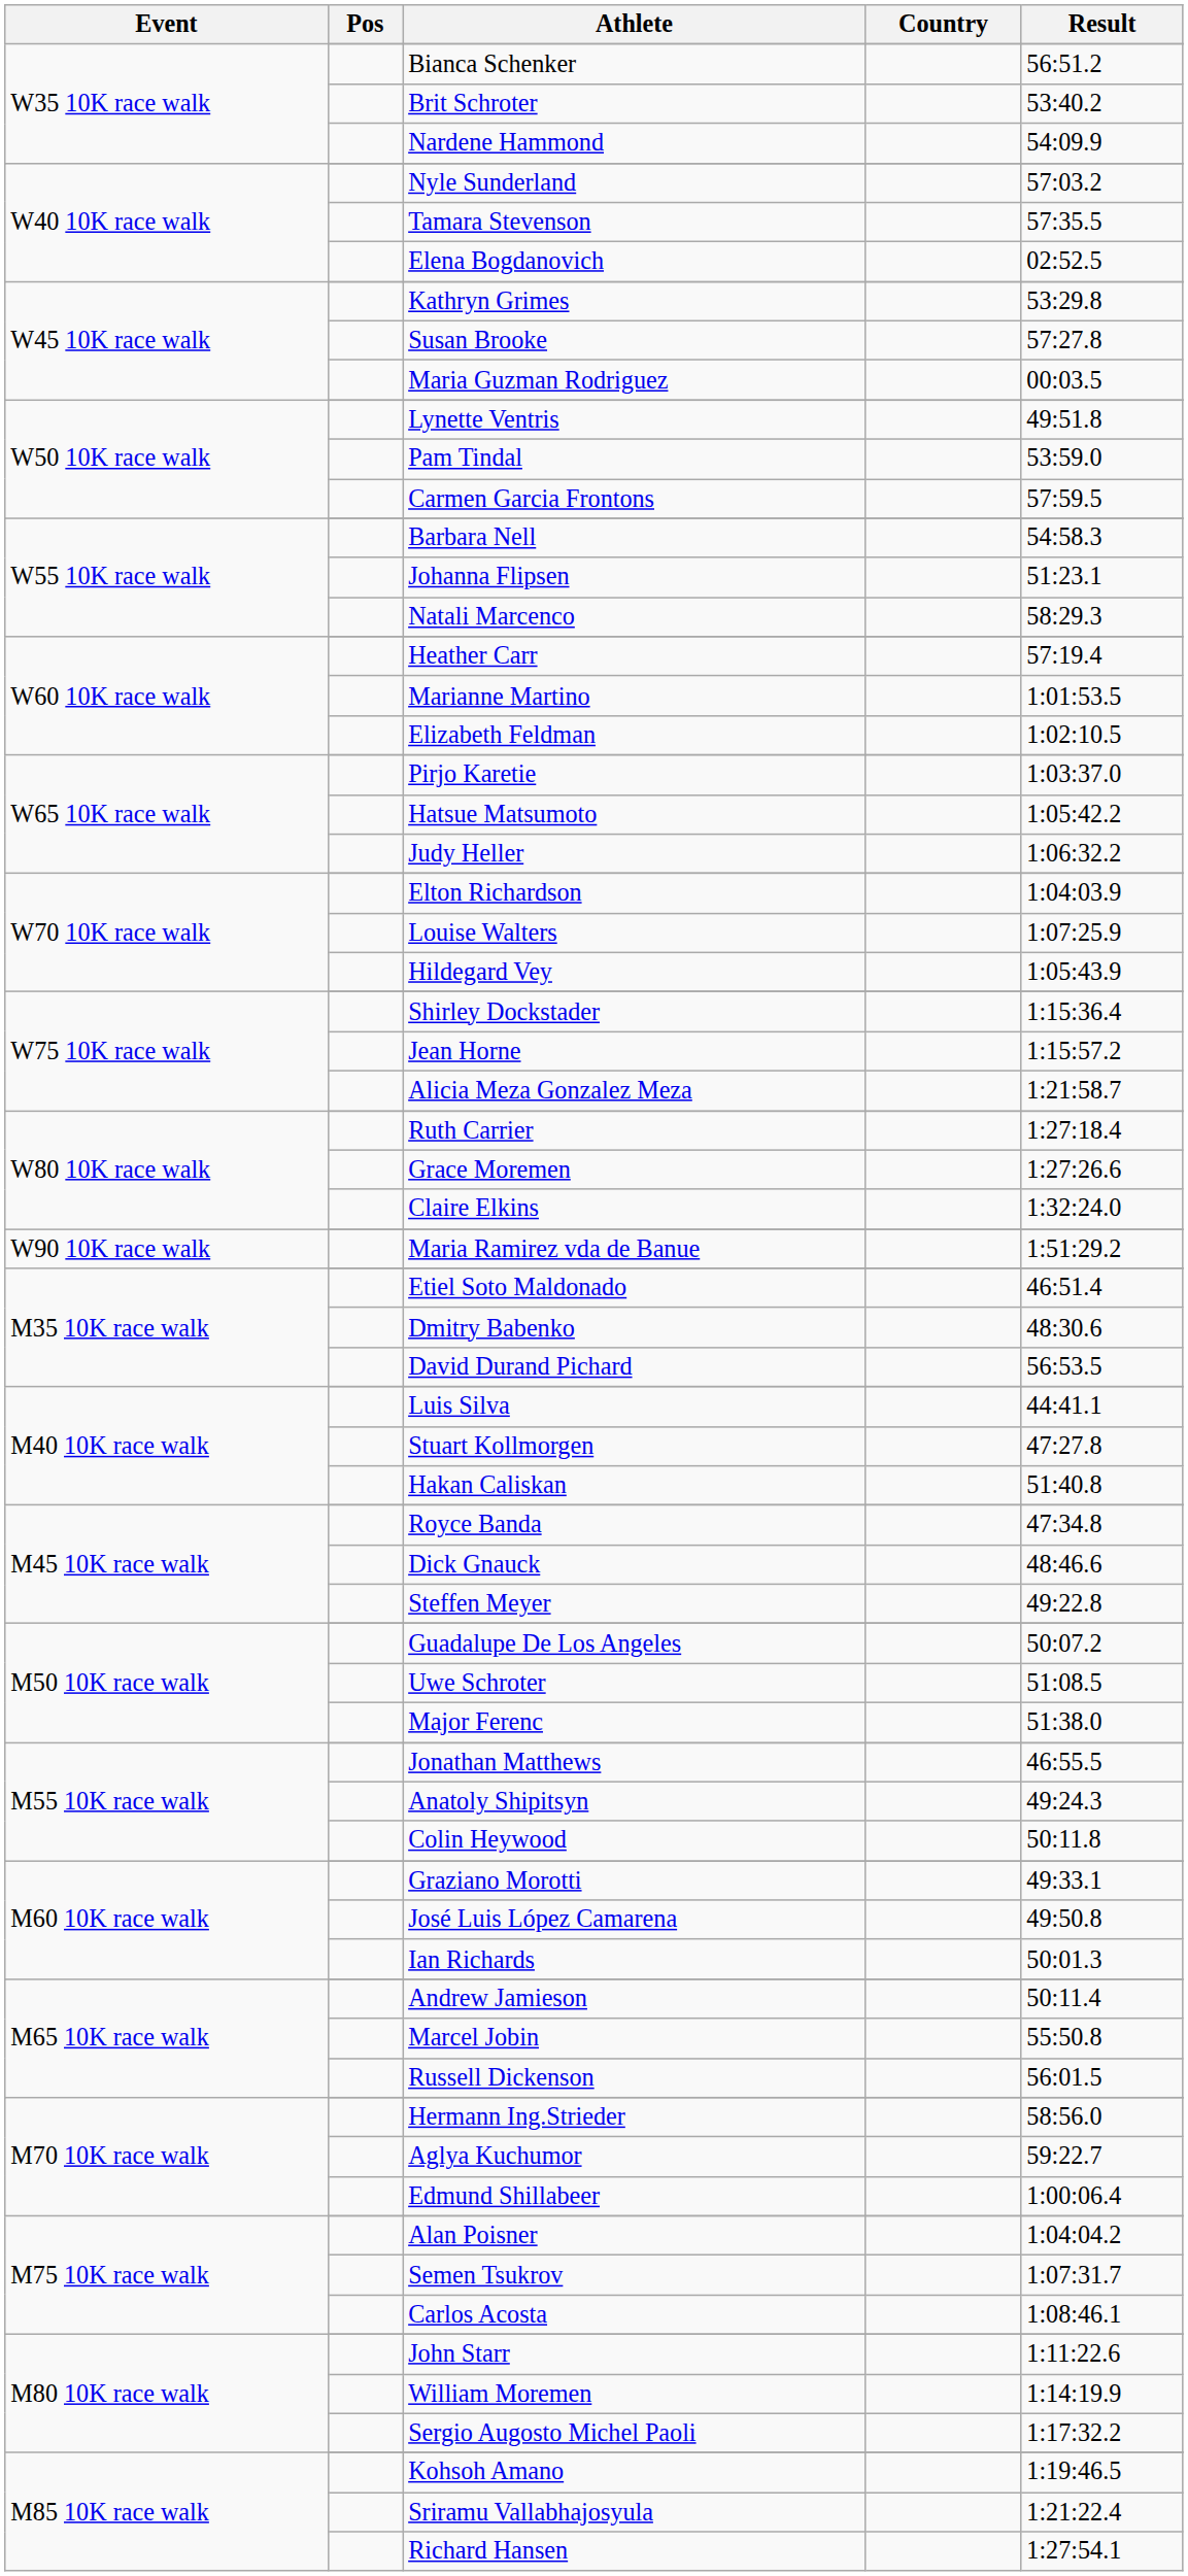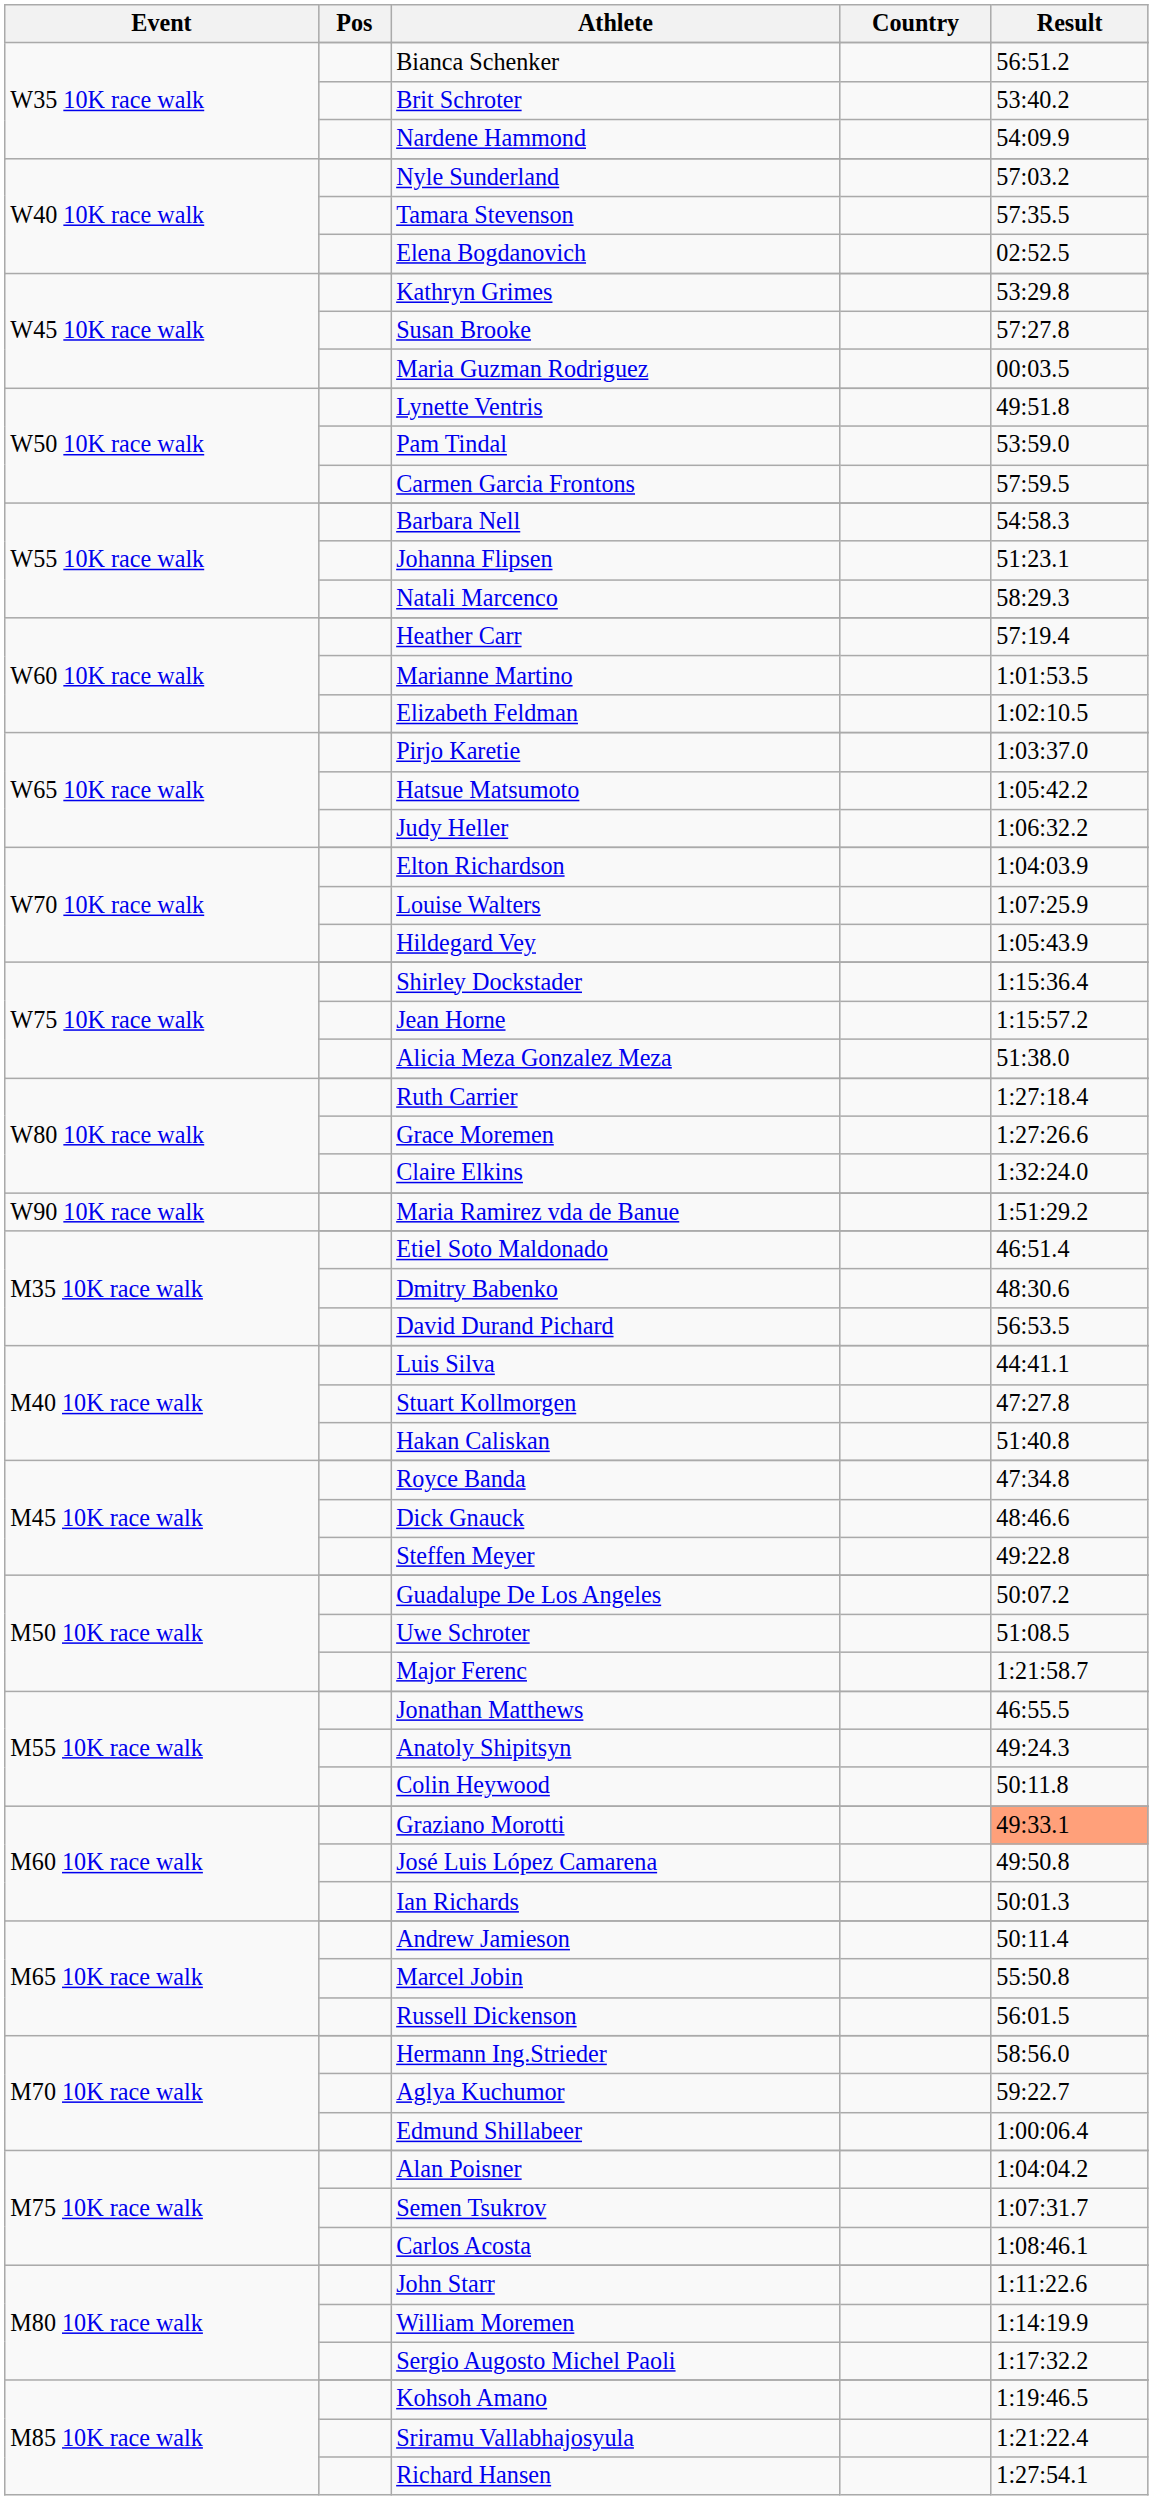 <table class="wikitable" style="width:60%;">
 <tr>
 <th>Event</th>
 <th>Pos</th>
 <th>Athlete</th>
 <th>Country</th>
 <th>Result</th>
 </tr>
 <tr>
 <td rowspan="4">W35 <a href='#'>10K race walk</a></td>
 </tr>
 <tr>
 <td align=center></td>
 <td align=left>Bianca Schenker</td>
 <td align=left></td>
 <td>56:51.2</td>
 </tr>
 <tr>
 <td align=center></td>
 <td align=left><a href='#'>Brit Schroter</a></td>
 <td align=left></td>
 <td>53:40.2</td>
 </tr>
 <tr>
 <td align=center></td>
 <td align=left><a href='#'>Nardene Hammond</a></td>
 <td align=left></td>
 <td>54:09.9</td>
 </tr>
 <tr>
 <td rowspan="4">W40 <a href='#'>10K race walk</a></td>
 </tr>
 <tr>
 <td align=center></td>
 <td align=left><a href='#'>Nyle Sunderland</a></td>
 <td align=left></td>
 <td>57:03.2</td>
 </tr>
 <tr>
 <td align=center></td>
 <td align=left><a href='#'>Tamara Stevenson</a></td>
 <td align=left></td>
 <td>57:35.5</td>
 </tr>
 <tr>
 <td align=center></td>
 <td align=left><a href='#'>Elena Bogdanovich</a></td>
 <td align=left></td>
 <td>02:52.5</td>
 </tr>
 <tr>
 <td rowspan="4">W45 <a href='#'>10K race walk</a></td>
 </tr>
 <tr>
 <td align=center></td>
 <td align=left><a href='#'>Kathryn Grimes</a></td>
 <td align=left></td>
 <td>53:29.8</td>
 </tr>
 <tr>
 <td align=center></td>
 <td align=left><a href='#'>Susan Brooke</a></td>
 <td align=left></td>
 <td>57:27.8</td>
 </tr>
 <tr>
 <td align=center></td>
 <td align=left><a href='#'>Maria Guzman Rodriguez</a></td>
 <td align=left></td>
 <td>00:03.5</td>
 </tr>
 <tr>
 <td rowspan="4">W50 <a href='#'>10K race walk</a></td>
 </tr>
 <tr>
 <td align=center></td>
 <td align=left><a href='#'>Lynette Ventris</a></td>
 <td align=left></td>
 <td>49:51.8</td>
 </tr>
 <tr>
 <td align=center></td>
 <td align=left><a href='#'>Pam Tindal</a></td>
 <td align=left></td>
 <td>53:59.0</td>
 </tr>
 <tr>
 <td align=center></td>
 <td align=left><a href='#'>Carmen Garcia Frontons</a></td>
 <td align=left></td>
 <td>57:59.5</td>
 </tr>
 <tr>
 <td rowspan="4">W55 <a href='#'>10K race walk</a></td>
 </tr>
 <tr>
 <td align=center></td>
 <td align=left><a href='#'>Barbara Nell</a></td>
 <td align=left></td>
 <td>54:58.3</td>
 </tr>
 <tr>
 <td align=center></td>
 <td align=left><a href='#'>Johanna Flipsen</a></td>
 <td align=left></td>
 <td>51:23.1</td>
 </tr>
 <tr>
 <td align=center></td>
 <td align=left><a href='#'>Natali Marcenco</a></td>
 <td align=left></td>
 <td>58:29.3</td>
 </tr>
 <tr>
 <td rowspan="4">W60 <a href='#'>10K race walk</a></td>
 </tr>
 <tr>
 <td align=center></td>
 <td align=left><a href='#'>Heather Carr</a></td>
 <td align=left></td>
 <td>57:19.4</td>
 </tr>
 <tr>
 <td align=center></td>
 <td align=left><a href='#'>Marianne Martino</a></td>
 <td align=left></td>
 <td>1:01:53.5</td>
 </tr>
 <tr>
 <td align=center></td>
 <td align=left><a href='#'>Elizabeth Feldman</a></td>
 <td align=left></td>
 <td>1:02:10.5</td>
 </tr>
 <tr>
 <td rowspan="4">W65 <a href='#'>10K race walk</a></td>
 </tr>
 <tr>
 <td align=center></td>
 <td align=left><a href='#'>Pirjo Karetie</a></td>
 <td align=left></td>
 <td>1:03:37.0</td>
 </tr>
 <tr>
 <td align=center></td>
 <td align=left><a href='#'>Hatsue Matsumoto</a></td>
 <td align=left></td>
 <td>1:05:42.2</td>
 </tr>
 <tr>
 <td align=center></td>
 <td align=left><a href='#'>Judy Heller</a></td>
 <td align=left></td>
 <td>1:06:32.2</td>
 </tr>
 <tr>
 <td rowspan="4">W70 <a href='#'>10K race walk</a></td>
 </tr>
 <tr>
 <td align=center></td>
 <td align=left><a href='#'>Elton Richardson</a></td>
 <td align=left></td>
 <td>1:04:03.9</td>
 </tr>
 <tr>
 <td align=center></td>
 <td align=left><a href='#'>Louise Walters</a></td>
 <td align=left></td>
 <td>1:07:25.9</td>
 </tr>
 <tr>
 <td align=center></td>
 <td align=left><a href='#'>Hildegard Vey</a></td>
 <td align=left></td>
 <td>1:05:43.9</td>
 </tr>
 <tr>
 <td rowspan="4">W75 <a href='#'>10K race walk</a></td>
 </tr>
 <tr>
 <td align=center></td>
 <td align=left><a href='#'>Shirley Dockstader</a></td>
 <td align=left></td>
 <td>1:15:36.4</td>
 </tr>
 <tr>
 <td align=center></td>
 <td align=left><a href='#'>Jean Horne</a></td>
 <td align=left></td>
 <td>1:15:57.2</td>
 </tr>
 <tr>
 <td align=center></td>
 <td align=left><a href='#'>Alicia Meza Gonzalez Meza</a></td>
 <td align=left></td>
-<td>1:21:58.7</td>
+<td>51:38.0</td>
 </tr>
 <tr>
 <td rowspan="4">W80 <a href='#'>10K race walk</a></td>
 </tr>
 <tr>
 <td align=center></td>
 <td align=left><a href='#'>Ruth Carrier</a></td>
 <td align=left></td>
 <td>1:27:18.4</td>
 </tr>
 <tr>
 <td align=center></td>
 <td align=left><a href='#'>Grace Moremen</a></td>
 <td align=left></td>
 <td>1:27:26.6</td>
 </tr>
 <tr>
 <td align=center></td>
 <td align=left><a href='#'>Claire Elkins</a></td>
 <td align=left></td>
 <td>1:32:24.0</td>
 </tr>
 <tr>
 <td rowspan="2">W90 <a href='#'>10K race walk</a></td>
 </tr>
 <tr>
 <td align=center></td>
 <td align=left><a href='#'>Maria Ramirez vda de Banue</a></td>
 <td align=left></td>
 <td>1:51:29.2</td>
 </tr>
 <tr>
 <td rowspan="4">M35 <a href='#'>10K race walk</a></td>
 </tr>
 <tr>
 <td align=center></td>
 <td align=left><a href='#'>Etiel Soto Maldonado</a></td>
 <td align=left></td>
 <td>46:51.4</td>
 </tr>
 <tr>
 <td align=center></td>
 <td align=left><a href='#'>Dmitry Babenko</a></td>
 <td align=left></td>
 <td>48:30.6</td>
 </tr>
 <tr>
 <td align=center></td>
 <td align=left><a href='#'>David Durand Pichard</a></td>
 <td align=left></td>
 <td>56:53.5</td>
 </tr>
 <tr>
 <td rowspan="4">M40 <a href='#'>10K race walk</a></td>
 </tr>
 <tr>
 <td align=center></td>
 <td align=left><a href='#'>Luis Silva</a></td>
 <td align=left></td>
 <td>44:41.1</td>
 </tr>
 <tr>
 <td align=center></td>
 <td align=left><a href='#'>Stuart Kollmorgen</a></td>
 <td align=left></td>
 <td>47:27.8</td>
 </tr>
 <tr>
 <td align=center></td>
 <td align=left><a href='#'>Hakan Caliskan</a></td>
 <td align=left></td>
 <td>51:40.8</td>
 </tr>
 <tr>
 <td rowspan="4">M45 <a href='#'>10K race walk</a></td>
 </tr>
 <tr>
 <td align=center></td>
 <td align=left><a href='#'>Royce Banda</a></td>
 <td align=left></td>
 <td>47:34.8</td>
 </tr>
 <tr>
 <td align=center></td>
 <td align=left><a href='#'>Dick Gnauck</a></td>
 <td align=left></td>
 <td>48:46.6</td>
 </tr>
 <tr>
 <td align=center></td>
 <td align=left><a href='#'>Steffen Meyer</a></td>
 <td align=left></td>
 <td>49:22.8</td>
 </tr>
 <tr>
 <td rowspan="4">M50 <a href='#'>10K race walk</a></td>
 </tr>
 <tr>
 <td align=center></td>
 <td align=left><a href='#'>Guadalupe De Los Angeles</a></td>
 <td align=left></td>
 <td>50:07.2</td>
 </tr>
 <tr>
 <td align=center></td>
 <td align=left><a href='#'>Uwe Schroter</a></td>
 <td align=left></td>
 <td>51:08.5</td>
 </tr>
 <tr>
 <td align=center></td>
 <td align=left><a href='#'>Major Ferenc</a></td>
 <td align=left></td>
-<td>51:38.0</td>
+<td>1:21:58.7</td>
 </tr>
 <tr>
 <td rowspan="4">M55 <a href='#'>10K race walk</a></td>
 </tr>
 <tr>
 <td align=center></td>
 <td align=left><a href='#'>Jonathan Matthews</a></td>
 <td align=left></td>
 <td>46:55.5</td>
 </tr>
 <tr>
 <td align=center></td>
 <td align=left><a href='#'>Anatoly Shipitsyn</a></td>
 <td align=left></td>
 <td>49:24.3</td>
 </tr>
 <tr>
 <td align=center></td>
 <td align=left><a href='#'>Colin Heywood</a></td>
 <td align=left></td>
 <td>50:11.8</td>
 </tr>
 <tr>
 <td rowspan="4">M60 <a href='#'>10K race walk</a></td>
 </tr>
 <tr>
 <td align=center></td>
 <td align=left><a href='#'>Graziano Morotti</a></td>
 <td align=left></td>
-<td>49:33.1</td>
+<td style="background: lightsalmon;">49:33.1</td>
 </tr>
 <tr>
 <td align=center></td>
 <td align=left><a href='#'>José Luis López Camarena</a></td>
 <td align=left></td>
 <td>49:50.8</td>
 </tr>
 <tr>
 <td align=center></td>
 <td align=left><a href='#'>Ian Richards</a></td>
 <td align=left></td>
 <td>50:01.3</td>
 </tr>
 <tr>
 <td rowspan="4">M65 <a href='#'>10K race walk</a></td>
 </tr>
 <tr>
 <td align=center></td>
 <td align=left><a href='#'>Andrew Jamieson</a></td>
 <td align=left></td>
 <td>50:11.4</td>
 </tr>
 <tr>
 <td align=center></td>
 <td align=left><a href='#'>Marcel Jobin</a></td>
 <td align=left></td>
 <td>55:50.8</td>
 </tr>
 <tr>
 <td align=center></td>
 <td align=left><a href='#'>Russell Dickenson</a></td>
 <td align=left></td>
 <td>56:01.5</td>
 </tr>
 <tr>
 <td rowspan="4">M70 <a href='#'>10K race walk</a></td>
 </tr>
 <tr>
 <td align=center></td>
 <td align=left><a href='#'>Hermann Ing.Strieder</a></td>
 <td align=left></td>
 <td>58:56.0</td>
 </tr>
 <tr>
 <td align=center></td>
 <td align=left><a href='#'>Aglya Kuchumor</a></td>
 <td align=left></td>
 <td>59:22.7</td>
 </tr>
 <tr>
 <td align=center></td>
 <td align=left><a href='#'>Edmund Shillabeer</a></td>
 <td align=left></td>
 <td>1:00:06.4</td>
 </tr>
 <tr>
 <td rowspan="4">M75 <a href='#'>10K race walk</a></td>
 </tr>
 <tr>
 <td align=center></td>
 <td align=left><a href='#'>Alan Poisner</a></td>
 <td align=left></td>
 <td>1:04:04.2</td>
 </tr>
 <tr>
 <td align=center></td>
 <td align=left><a href='#'>Semen Tsukrov</a></td>
 <td align=left></td>
 <td>1:07:31.7</td>
 </tr>
 <tr>
 <td align=center></td>
 <td align=left><a href='#'>Carlos Acosta</a></td>
 <td align=left></td>
 <td>1:08:46.1</td>
 </tr>
 <tr>
 <td rowspan="4">M80 <a href='#'>10K race walk</a></td>
 </tr>
 <tr>
 <td align=center></td>
 <td align=left><a href='#'>John Starr</a></td>
 <td align=left></td>
 <td>1:11:22.6</td>
 </tr>
 <tr>
 <td align=center></td>
 <td align=left><a href='#'>William Moremen</a></td>
 <td align=left></td>
 <td>1:14:19.9</td>
 </tr>
 <tr>
 <td align=center></td>
 <td align=left><a href='#'>Sergio Augosto Michel Paoli</a></td>
 <td align=left></td>
 <td>1:17:32.2</td>
 </tr>
 <tr>
 <td rowspan="4">M85 <a href='#'>10K race walk</a></td>
 </tr>
 <tr>
 <td align=center></td>
 <td align=left><a href='#'>Kohsoh Amano</a></td>
 <td align=left></td>
 <td>1:19:46.5</td>
 </tr>
 <tr>
 <td align=center></td>
 <td align=left><a href='#'>Sriramu Vallabhajosyula</a></td>
 <td align=left></td>
 <td>1:21:22.4</td>
 </tr>
 <tr>
 <td align=center></td>
 <td align=left><a href='#'>Richard Hansen</a></td>
 <td align=left></td>
 <td>1:27:54.1</td>
 </tr>
 </table>
